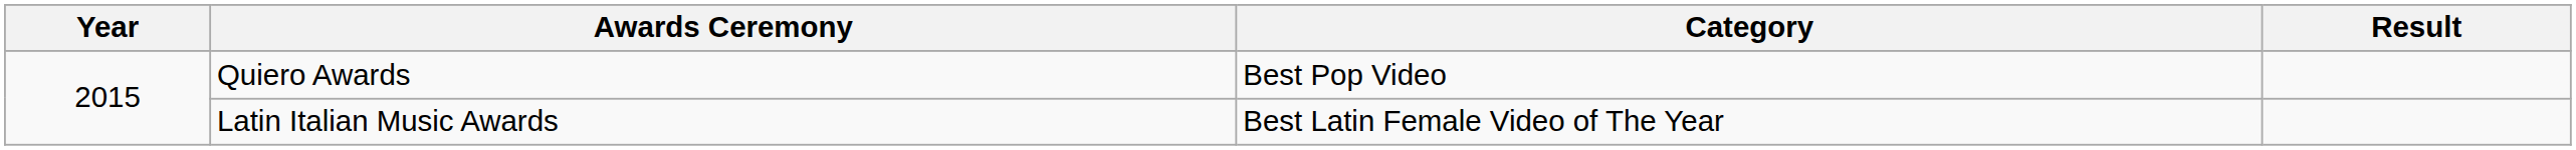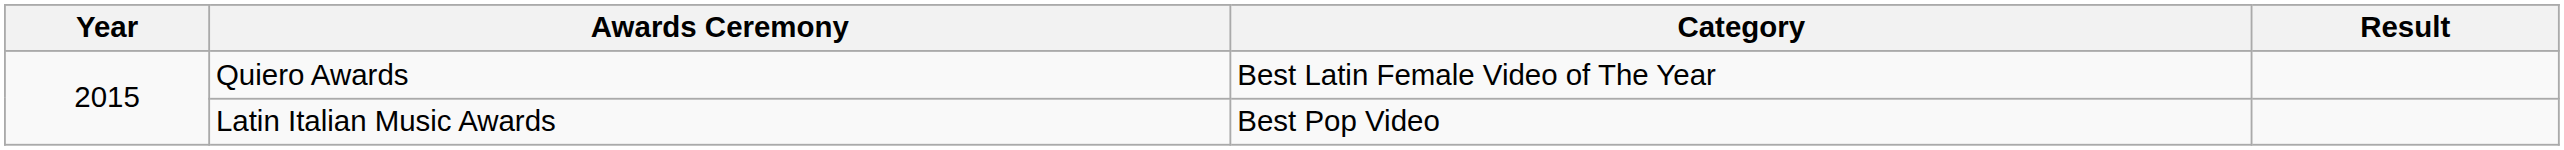 <table class="wikitable plainrowheaders" style="width:70%;">
 <tr>
 <th scope="col" style="width:4%;">Year</th>
 <th scope="col" style="width:20%;">Awards Ceremony</th>
 <th scope="col" style="width:20%;">Category</th>
 <th scope="col" style="width:6%;">Result</th>
 </tr>
 <tr>
 <td rowspan=2 style="text-align:center;">2015</td>
 <td>Quiero Awards</td>
-<td>Best Pop Video</td>
+<td>Best Latin Female Video of The Year</td>
 <td></td>
 </tr>
 <tr>
 <td>Latin Italian Music Awards</td>
-<td>Best Latin Female Video of The Year</td>
+<td>Best Pop Video</td>
 <td></td>
 </tr>
 </table>
